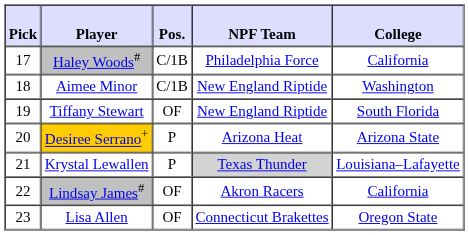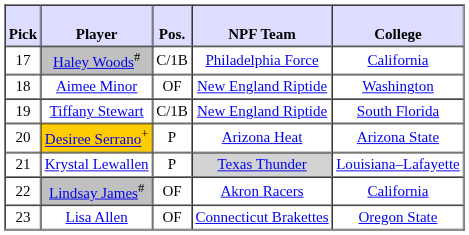 <table style="text-align: center" border="1" cellpadding="3" cellspacing="0">
 <tr>
 <th style="background:#ddf;"><br>Pick</th>
 <th style="background:#ddf;"><br>Player</th>
 <th style="background:#ddf;"><br>Pos.</th>
 <th style="background:#ddf;"><br>NPF Team</th>
 <th style="background:#ddf;"><br>College</th>
 </tr>
 <tr>
 <td>17</td>
 <td style="background:#C0C0C0;"><a href='#'>Haley Woods</a><sup>#</sup></td>
 <td>C/1B</td>
 <td><a href='#'>Philadelphia Force</a></td>
 <td><a href='#'>California</a></td>
 </tr>
 <tr>
 <td>18</td>
 <td><a href='#'>Aimee Minor</a></td>
-<td>C/1B</td>
+<td>OF</td>
 <td><a href='#'>New England Riptide</a></td>
 <td><a href='#'>Washington</a></td>
 </tr>
 <tr>
 <td>19</td>
 <td><a href='#'>Tiffany Stewart</a></td>
-<td>OF</td>
+<td>C/1B</td>
 <td><a href='#'>New England Riptide</a></td>
 <td><a href='#'>South Florida</a></td>
 </tr>
 <tr>
 <td>20</td>
 <td style="background:#FFCC00;"><a href='#'>Desiree Serrano</a><sup>+</sup></td>
 <td>P</td>
 <td><a href='#'>Arizona Heat</a></td>
 <td><a href='#'>Arizona State</a></td>
 </tr>
 <tr>
 <td>21</td>
 <td><a href='#'>Krystal Lewallen</a></td>
 <td>P</td>
 <td style="background: lightgrey;"><a href='#'>Texas Thunder</a></td>
 <td><a href='#'>Louisiana–Lafayette</a></td>
 </tr>
 <tr>
 <td>22</td>
 <td style="background:#C0C0C0;"><a href='#'>Lindsay James</a><sup>#</sup></td>
 <td>OF</td>
 <td><a href='#'>Akron Racers</a></td>
 <td><a href='#'>California</a></td>
 </tr>
 <tr>
 <td>23</td>
 <td><a href='#'>Lisa Allen</a></td>
 <td>OF</td>
 <td><a href='#'>Connecticut Brakettes</a></td>
 <td><a href='#'>Oregon State</a></td>
 </tr>
 </table>
